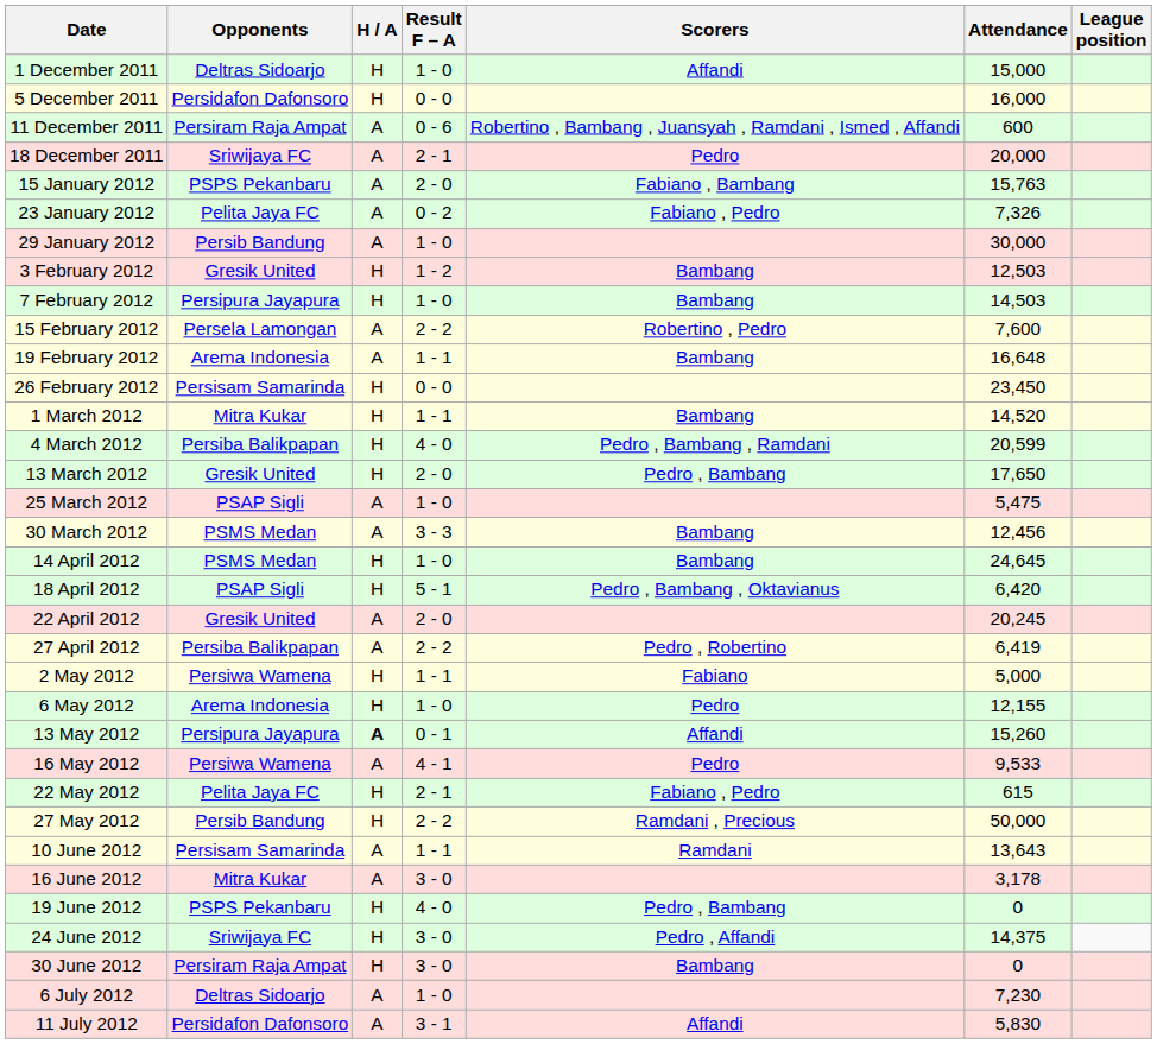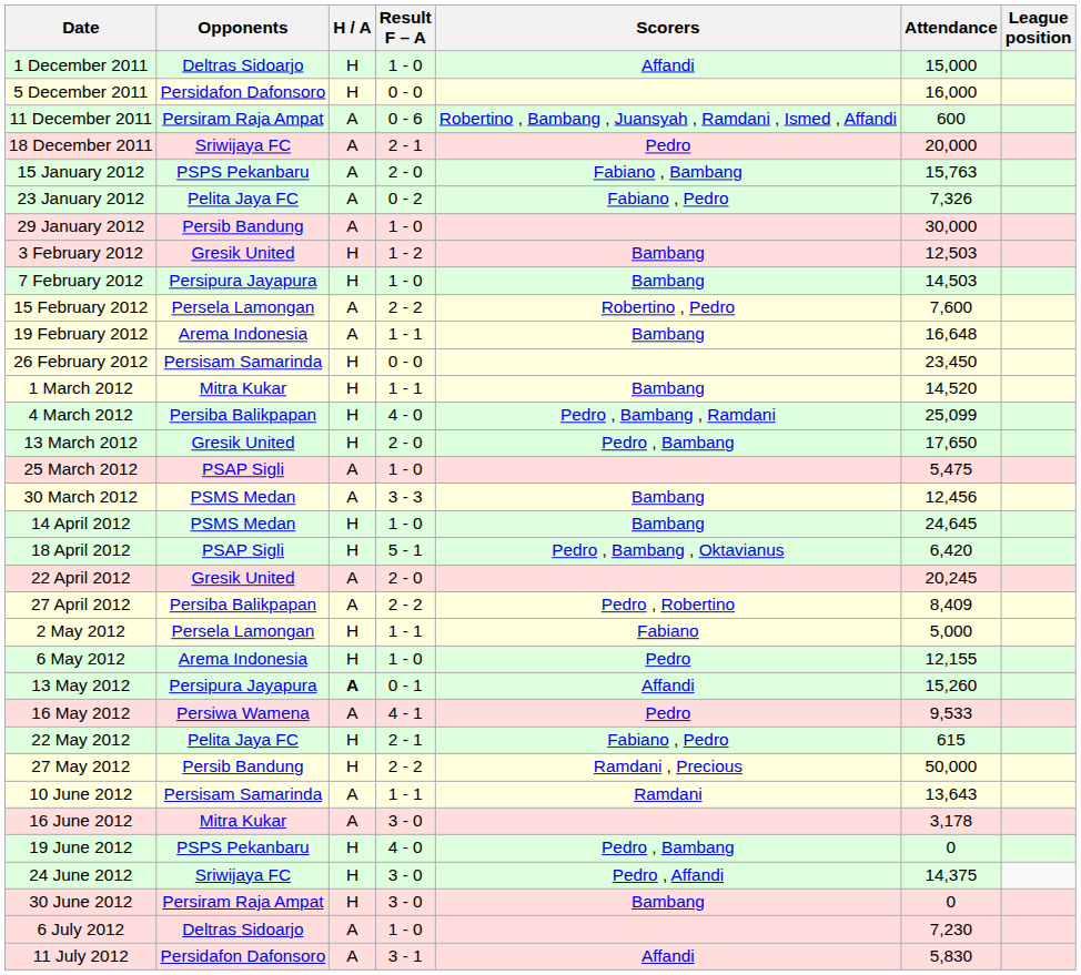 <table class="wikitable" style="text-align:center">
 <tr>
 <th class="sortable">Date</th>
 <th>Opponents</th>
 <th>H / A</th>
 <th>Result<br>F – A</th>
 <th>Scorers</th>
 <th>Attendance</th>
 <th>League<br>position</th>
 </tr>
 <tr style="background:#dfd;">
 <td>1 December 2011</td>
 <td><a href='#'>Deltras Sidoarjo</a></td>
 <td>H</td>
 <td>1 - 0</td>
 <td><a href='#'>Affandi</a> </td>
 <td>15,000</td>
 <td></td>
 </tr>
 <tr style="background:#ffd;">
 <td>5 December 2011</td>
 <td><a href='#'>Persidafon Dafonsoro</a></td>
 <td>H</td>
 <td>0 - 0</td>
 <td></td>
 <td>16,000</td>
 <td></td>
 </tr>
 <tr style="background:#dfd;">
 <td>11 December 2011</td>
 <td><a href='#'>Persiram Raja Ampat</a></td>
 <td>A</td>
 <td>0 - 6</td>
 <td><a href='#'>Robertino</a> , <a href='#'>Bambang</a> , <a href='#'>Juansyah</a> , <a href='#'>Ramdani</a> , <a href='#'>Ismed</a> , <a href='#'>Affandi</a> </td>
 <td>600</td>
 <td></td>
 </tr>
 <tr style="background:#fdd;">
 <td>18 December 2011</td>
 <td><a href='#'>Sriwijaya FC</a></td>
 <td>A</td>
 <td>2 - 1</td>
 <td><a href='#'>Pedro</a> </td>
 <td>20,000</td>
 <td></td>
 </tr>
 <tr style="background:#dfd;">
 <td>15 January 2012</td>
 <td><a href='#'>PSPS Pekanbaru</a></td>
 <td>A</td>
 <td>2 - 0</td>
 <td><a href='#'>Fabiano</a> , <a href='#'>Bambang</a> </td>
 <td>15,763</td>
 <td></td>
 </tr>
 <tr style="background:#dfd;">
 <td>23 January 2012</td>
 <td><a href='#'>Pelita Jaya FC</a></td>
 <td>A</td>
 <td>0 - 2</td>
 <td><a href='#'>Fabiano</a> , <a href='#'>Pedro</a> </td>
 <td>7,326</td>
 <td></td>
 </tr>
 <tr style="background:#fdd;">
 <td>29 January 2012</td>
 <td><a href='#'>Persib Bandung</a></td>
 <td>A</td>
 <td>1 - 0</td>
 <td></td>
 <td>30,000</td>
 <td></td>
 </tr>
 <tr style="background:#fdd;">
 <td>3 February 2012</td>
 <td><a href='#'>Gresik United</a></td>
 <td>H</td>
 <td>1 - 2</td>
 <td><a href='#'>Bambang</a> </td>
 <td>12,503</td>
 <td></td>
 </tr>
 <tr style="background:#dfd;">
 <td>7 February 2012</td>
 <td><a href='#'>Persipura Jayapura</a></td>
 <td>H</td>
 <td>1 - 0</td>
 <td><a href='#'>Bambang</a> </td>
 <td>14,503</td>
 <td></td>
 </tr>
 <tr style="background:#ffd;">
 <td>15 February 2012</td>
 <td><a href='#'>Persela Lamongan</a></td>
 <td>A</td>
 <td>2 - 2</td>
 <td><a href='#'>Robertino</a> , <a href='#'>Pedro</a> </td>
 <td>7,600</td>
 <td></td>
 </tr>
 <tr style="background:#ffd;">
 <td>19 February 2012</td>
 <td><a href='#'>Arema Indonesia</a></td>
 <td>A</td>
 <td>1 - 1</td>
 <td><a href='#'>Bambang</a> </td>
 <td>16,648</td>
 <td></td>
 </tr>
 <tr style="background:#ffd;">
 <td>26 February 2012</td>
 <td><a href='#'>Persisam Samarinda</a></td>
 <td>H</td>
 <td>0 - 0</td>
 <td></td>
 <td>23,450</td>
 <td></td>
 </tr>
 <tr style="background:#ffd;">
 <td>1 March 2012</td>
 <td><a href='#'>Mitra Kukar</a></td>
 <td>H</td>
 <td>1 - 1</td>
 <td><a href='#'>Bambang</a> </td>
 <td>14,520</td>
 <td></td>
 </tr>
 <tr style="background:#dfd;">
 <td>4 March 2012</td>
 <td><a href='#'>Persiba Balikpapan</a></td>
 <td>H</td>
 <td>4 - 0</td>
 <td><a href='#'>Pedro</a>  , <a href='#'>Bambang</a> , <a href='#'>Ramdani</a> </td>
-<td>20,599</td>
+<td>25,099</td>
 <td></td>
 </tr>
 <tr style="background:#dfd;">
 <td>13 March 2012</td>
 <td><a href='#'>Gresik United</a></td>
 <td>H</td>
 <td>2 - 0</td>
 <td><a href='#'>Pedro</a> , <a href='#'>Bambang</a> </td>
 <td>17,650</td>
 <td></td>
 </tr>
 <tr style="background:#fdd;">
 <td>25 March 2012</td>
 <td><a href='#'>PSAP Sigli</a></td>
 <td>A</td>
 <td>1 - 0</td>
 <td></td>
 <td>5,475</td>
 <td></td>
 </tr>
 <tr style="background:#ffd;">
 <td>30 March 2012</td>
 <td><a href='#'>PSMS Medan</a></td>
 <td>A</td>
 <td>3 - 3</td>
 <td><a href='#'>Bambang</a>   </td>
 <td>12,456</td>
 <td></td>
 </tr>
 <tr style="background:#dfd;">
 <td>14 April 2012</td>
 <td><a href='#'>PSMS Medan</a></td>
 <td>H</td>
 <td>1 - 0</td>
 <td><a href='#'>Bambang</a> </td>
 <td>24,645</td>
 <td></td>
 </tr>
 <tr style="background:#dfd;">
 <td>18 April 2012</td>
 <td><a href='#'>PSAP Sigli</a></td>
 <td>H</td>
 <td>5 - 1</td>
 <td><a href='#'>Pedro</a>  , <a href='#'>Bambang</a>  , <a href='#'>Oktavianus</a> </td>
 <td>6,420</td>
 <td></td>
 </tr>
 <tr style="background:#fdd;">
 <td>22 April 2012</td>
 <td><a href='#'>Gresik United</a></td>
 <td>A</td>
 <td>2 - 0</td>
 <td></td>
 <td>20,245</td>
 <td></td>
 </tr>
 <tr style="background:#ffd;">
 <td>27 April 2012</td>
 <td><a href='#'>Persiba Balikpapan</a></td>
 <td>A</td>
 <td>2 - 2</td>
 <td><a href='#'>Pedro</a> , <a href='#'>Robertino</a> </td>
-<td>6,419</td>
+<td>8,409</td>
 <td></td>
 </tr>
 <tr style="background:#ffd;">
 <td>2 May 2012</td>
-<td><a href='#'>Persiwa Wamena</a></td>
+<td><a href='#'>Persela Lamongan</a></td>
 <td>H</td>
 <td>1 - 1</td>
 <td><a href='#'>Fabiano</a> </td>
 <td>5,000</td>
 <td></td>
 </tr>
 <tr style="background:#dfd;">
 <td>6 May 2012</td>
 <td><a href='#'>Arema Indonesia</a></td>
 <td>H</td>
 <td>1 - 0</td>
 <td><a href='#'>Pedro</a> </td>
 <td>12,155</td>
 <td></td>
 </tr>
 <tr style="background:#dfd;">
 <td>13 May 2012</td>
 <td><a href='#'>Persipura Jayapura</a></td>
 <td><strong>A</strong></td>
 <td>0 - 1</td>
 <td><a href='#'>Affandi</a> </td>
 <td>15,260</td>
 <td></td>
 </tr>
 <tr style="background:#fdd;">
 <td>16 May 2012</td>
 <td><a href='#'>Persiwa Wamena</a></td>
 <td>A</td>
 <td>4 - 1</td>
 <td><a href='#'>Pedro</a> </td>
 <td>9,533</td>
 <td></td>
 </tr>
 <tr style="background:#dfd;">
 <td>22 May 2012</td>
 <td><a href='#'>Pelita Jaya FC</a></td>
 <td>H</td>
 <td>2 - 1</td>
 <td><a href='#'>Fabiano</a> , <a href='#'>Pedro</a> </td>
 <td>615</td>
 <td></td>
 </tr>
 <tr style="background:#ffd;">
 <td>27 May 2012</td>
 <td><a href='#'>Persib Bandung</a></td>
 <td>H</td>
 <td>2 - 2</td>
 <td><a href='#'>Ramdani</a> , <a href='#'>Precious</a> </td>
 <td>50,000</td>
 <td></td>
 </tr>
 <tr style="background:#ffd;">
 <td>10 June 2012</td>
 <td><a href='#'>Persisam Samarinda</a></td>
 <td>A</td>
 <td>1 - 1</td>
 <td><a href='#'>Ramdani</a> </td>
 <td>13,643</td>
 <td></td>
 </tr>
 <tr style="background:#fdd;">
 <td>16 June 2012</td>
 <td><a href='#'>Mitra Kukar</a></td>
 <td>A</td>
 <td>3 - 0</td>
 <td></td>
 <td>3,178</td>
 <td></td>
 </tr>
 <tr style="background:#dfd;">
 <td>19 June 2012</td>
 <td><a href='#'>PSPS Pekanbaru</a></td>
 <td>H</td>
 <td>4 - 0</td>
 <td><a href='#'>Pedro</a>   , <a href='#'>Bambang</a> </td>
 <td>0</td>
 <td></td>
 </tr>
 <tr style="background:#dfd;">
 <td>24 June 2012</td>
 <td><a href='#'>Sriwijaya FC</a></td>
 <td>H</td>
 <td>3 - 0</td>
 <td><a href='#'>Pedro</a> , <a href='#'>Affandi</a>  </td>
 <td>14,375</td>
 </tr>
 <tr style="background:#fdd;">
 <td>30 June 2012</td>
 <td><a href='#'>Persiram Raja Ampat</a></td>
 <td>H</td>
 <td>3 - 0</td>
 <td><a href='#'>Bambang</a> </td>
 <td>0</td>
 <td></td>
 </tr>
 <tr style="background:#fdd;">
 <td>6 July 2012</td>
 <td><a href='#'>Deltras Sidoarjo</a></td>
 <td>A</td>
 <td>1 - 0</td>
 <td></td>
 <td>7,230</td>
 <td></td>
 </tr>
 <tr style="background:#fdd;">
 <td>11 July 2012</td>
 <td><a href='#'>Persidafon Dafonsoro</a></td>
 <td>A</td>
 <td>3 - 1</td>
 <td><a href='#'>Affandi</a> </td>
 <td>5,830</td>
 <td></td>
 </tr>
 </table>
